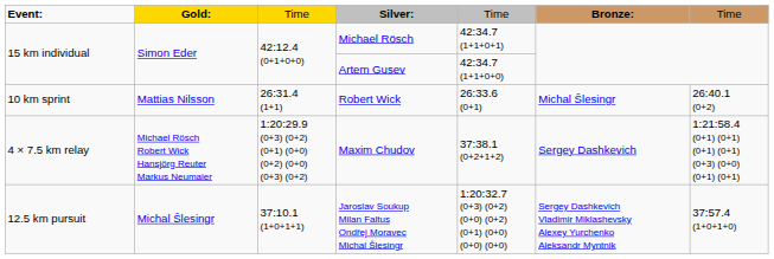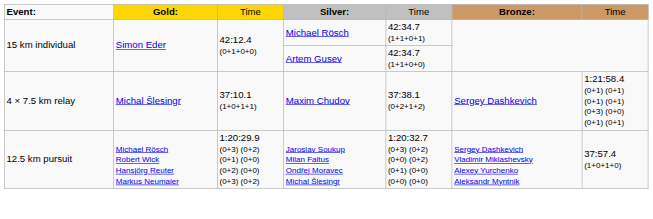 <table class="wikitable" width=85%>
 <tr>
 <td><strong>Event:</strong></td>
 <td style="text-align:center;background-color:gold;"><strong>Gold:</strong></td>
 <td style="text-align:center;background-color:gold;">Time</td>
 <td style="text-align:center;background-color:silver;"><strong>Silver:</strong></td>
 <td style="text-align:center;background-color:silver;">Time</td>
 <td style="text-align:center;background-color:#CC9966;"><strong>Bronze:</strong></td>
 <td style="text-align:center;background-color:#CC9966;">Time</td>
 </tr>
 <tr>
 <td rowspan=2>15 km individual<br><em></em></td>
 <td rowspan=2><a href='#'>Simon Eder</a><br><small></small></td>
 <td rowspan=2>42:12.4<br><small>(0+1+0+0)</small></td>
 <td><a href='#'>Michael Rösch</a><br><small></small></td>
 <td>42:34.7<br><small>(1+1+0+1)</small></td>
 </tr>
 <tr>
 <td><a href='#'>Artem Gusev</a><br><small></small></td>
 <td>42:34.7<br><small>(1+1+0+0)</small></td>
 </tr>
 <tr>
-<td>10 km sprint<br><em></em></td>
-<td><a href='#'>Mattias Nilsson</a><br><small></small></td>
-<td>26:31.4<br><small>(1+1)</small></td>
-<td><a href='#'>Robert Wick</a><br><small></small></td>
-<td>26:33.6<br><small>(0+1)</small></td>
+<td>4 × 7.5 km relay<br><em></em></td>
 <td><a href='#'>Michal Šlesingr</a><br><small></small></td>
-<td>26:40.1<br><small>(0+2)</small></td>
-</tr>
-<tr>
-<td>4 × 7.5 km relay<br><em></em></td>
-<td>  <br><small><a href='#'>Michael Rösch</a> <br> <a href='#'>Robert Wick</a> <br> <a href='#'>Hansjörg Reuter</a> <br> <a href='#'>Markus Neumaier</a></small></td>
-<td>1:20:29.9<br><small>(0+3) (0+2)<br>(0+1) (0+0)<br>(0+2) (0+0)<br>(0+3) (0+2)</small></td>
+<td>37:10.1<br><small>(1+0+1+1)</small></td>
 <td><a href='#'>Maxim Chudov</a><br><small></small></td>
 <td>37:38.1<br><small>(0+2+1+2)</small></td>
 <td><a href='#'>Sergey Dashkevich</a><br><small></small></td>
 <td>1:21:58.4<br><small>(0+1) (0+1)<br>(0+1) (0+1)<br>(0+3) (0+0)<br>(0+1) (0+1) </small></td>
 </tr>
 <tr>
 <td>12.5 km pursuit<br><em></em></td>
-<td><a href='#'>Michal Šlesingr</a><br><small></small></td>
-<td>37:10.1<br><small>(1+0+1+1)</small></td>
+<td>  <br><small><a href='#'>Michael Rösch</a> <br> <a href='#'>Robert Wick</a> <br> <a href='#'>Hansjörg Reuter</a> <br> <a href='#'>Markus Neumaier</a></small></td>
+<td>1:20:29.9<br><small>(0+3) (0+2)<br>(0+1) (0+0)<br>(0+2) (0+0)<br>(0+3) (0+2)</small></td>
 <td> <br><small><a href='#'>Jaroslav Soukup</a> <br> <a href='#'>Milan Faltus</a> <br> <a href='#'>Ondřej Moravec</a> <br> <a href='#'>Michal Šlesingr</a></small></td>
 <td>1:20:32.7<br><small>(0+3) (0+2)<br>(0+0) (0+2) <br>(0+1) (0+0)<br>(0+0) (0+0)</small></td>
 <td> <br><small><a href='#'>Sergey Dashkevich</a> <br> <a href='#'>Vladimir Miklashevsky</a> <br> <a href='#'>Alexey Yurchenko</a> <br> <a href='#'>Aleksandr Myntnik</a></small></td>
 <td>37:57.4<br><small>(1+0+1+0)</small></td>
 </tr>
 </table>
